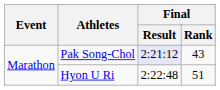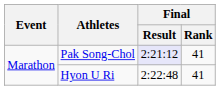 <table class="wikitable" border="1" style="font-size:90%">
 <tr>
 <th rowspan="2">Event</th>
 <th rowspan="2">Athletes</th>
 <th colspan="2">Final</th>
 </tr>
 <tr>
 <th>Result</th>
 <th>Rank</th>
 </tr>
 <tr>
 <td rowspan=2><a href='#'>Marathon</a></td>
 <td><a href='#'>Pak Song-Chol</a></td>
 <td align=center style="background: lavender;">2:21:12</td>
-<td align=center>43</td>
+<td align=center>41</td>
 </tr>
 <tr>
 <td><a href='#'>Hyon U Ri</a></td>
 <td align=center>2:22:48</td>
-<td align=center>51</td>
+<td align=center>41</td>
 </tr>
 </table>
